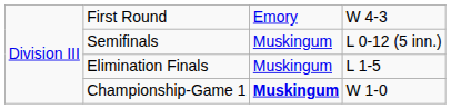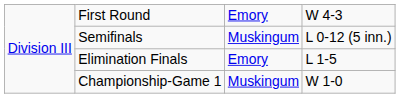 <table class="wikitable">
 <tr>
 <td rowspan="4"><a href='#'>Division III</a></td>
 <td>First Round</td>
 <td><a href='#'>Emory</a></td>
 <td>W 4-3</td>
 </tr>
 <tr>
 <td>Semifinals</td>
 <td><a href='#'>Muskingum</a></td>
 <td>L 0-12 (5 inn.)</td>
 </tr>
 <tr>
 <td>Elimination Finals</td>
-<td><a href='#'>Muskingum</a></td>
+<td><a href='#'>Emory</a></td>
 <td>L 1-5</td>
 </tr>
 <tr>
 <td>Championship-Game 1</td>
-<td><strong><a href='#'>Muskingum</a></strong></td>
+<td><a href='#'>Muskingum</a></td>
 <td>W 1-0</td>
 </tr>
 </table>
